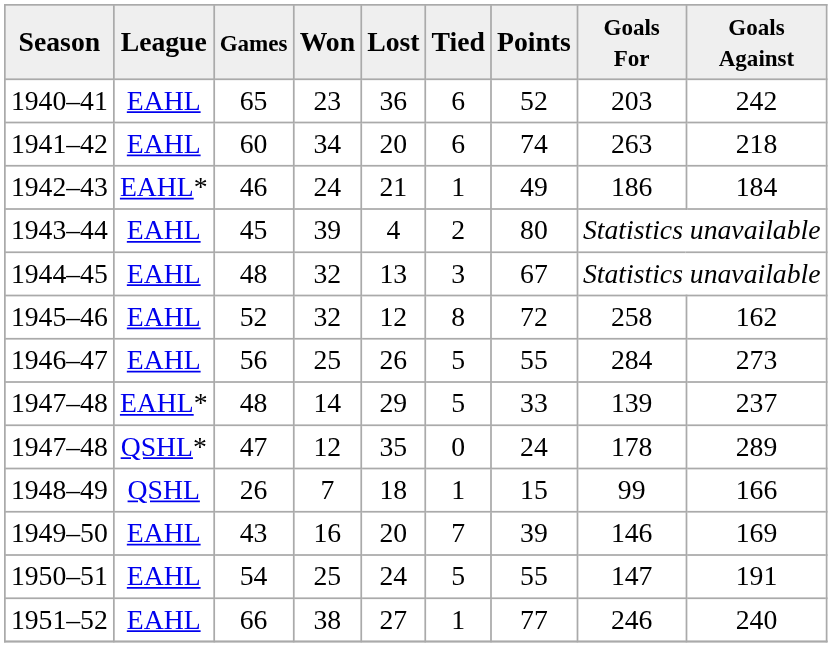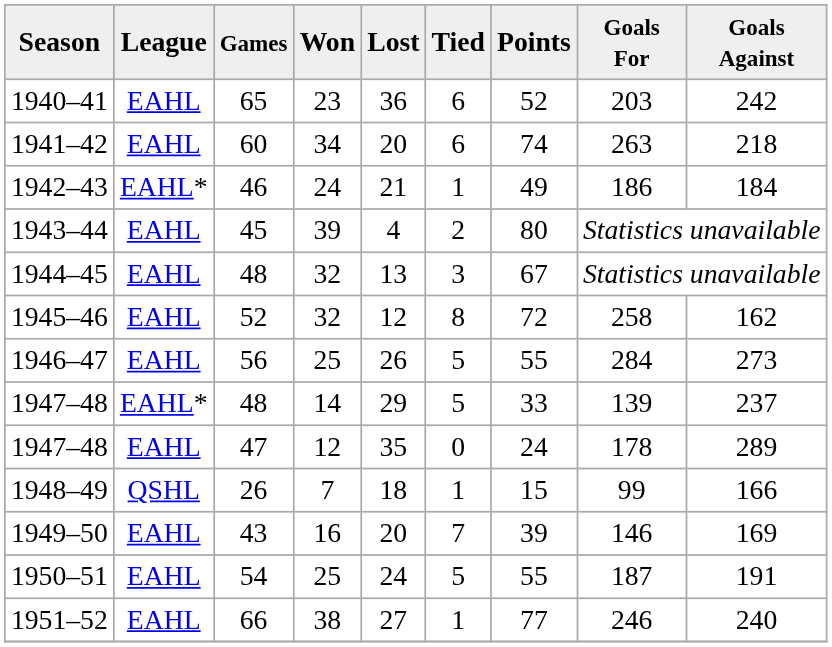 <table border="1" cellpadding="3" cellspacing="1" style="border: 1px #aaaaaa solid; border-collapse: collapse;" textalign="right">
 <tr align="center"  bgcolor="efefef">
 <th>Season</th>
 <th>League</th>
 <th><small>Games</small></th>
 <th>Won</th>
 <th>Lost</th>
 <th>Tied</th>
 <th>Points</th>
 <th><small>Goals<br>For</small></th>
 <th><small>Goals<br>Against</small></th>
 </tr>
 <tr align="center">
 <td>1940–41</td>
 <td><a href='#'>EAHL</a></td>
 <td>65</td>
 <td>23</td>
 <td>36</td>
 <td>6</td>
 <td>52</td>
 <td>203</td>
 <td>242</td>
 </tr>
 <tr align="center">
 <td>1941–42</td>
 <td><a href='#'>EAHL</a></td>
 <td>60</td>
 <td>34</td>
 <td>20</td>
 <td>6</td>
 <td>74</td>
 <td>263</td>
 <td>218</td>
 </tr>
 <tr align="center">
 <td>1942–43</td>
 <td><a href='#'>EAHL</a>*</td>
 <td>46</td>
 <td>24</td>
 <td>21</td>
 <td>1</td>
 <td>49</td>
 <td>186</td>
 <td>184</td>
 </tr>
 <tr align="center">
 <td>1943–44</td>
 <td><a href='#'>EAHL</a></td>
 <td>45</td>
 <td>39</td>
 <td>4</td>
 <td>2</td>
 <td>80</td>
 <td colspan="11"><em>Statistics unavailable</em></td>
 </tr>
 <tr align="center">
 <td>1944–45</td>
 <td><a href='#'>EAHL</a></td>
 <td>48</td>
 <td>32</td>
 <td>13</td>
 <td>3</td>
 <td>67</td>
 <td colspan="11"><em>Statistics unavailable</em></td>
 </tr>
 <tr align="center">
 <td>1945–46</td>
 <td><a href='#'>EAHL</a></td>
 <td>52</td>
 <td>32</td>
 <td>12</td>
 <td>8</td>
 <td>72</td>
 <td>258</td>
 <td>162</td>
 </tr>
 <tr align="center">
 <td>1946–47</td>
 <td><a href='#'>EAHL</a></td>
 <td>56</td>
 <td>25</td>
 <td>26</td>
 <td>5</td>
 <td>55</td>
 <td>284</td>
 <td>273</td>
 </tr>
 <tr align="center">
 <td>1947–48</td>
 <td><a href='#'>EAHL</a>*</td>
 <td>48</td>
 <td>14</td>
 <td>29</td>
 <td>5</td>
 <td>33</td>
 <td>139</td>
 <td>237</td>
 </tr>
 <tr align="center">
 <td>1947–48</td>
-<td><a href='#'>QSHL</a>*</td>
+<td><a href='#'>EAHL</a></td>
 <td>47</td>
 <td>12</td>
 <td>35</td>
 <td>0</td>
 <td>24</td>
 <td>178</td>
 <td>289</td>
 </tr>
 <tr align="center">
 <td>1948–49</td>
 <td><a href='#'>QSHL</a></td>
 <td>26</td>
 <td>7</td>
 <td>18</td>
 <td>1</td>
 <td>15</td>
 <td>99</td>
 <td>166</td>
 </tr>
 <tr align="center">
 <td>1949–50</td>
 <td><a href='#'>EAHL</a></td>
 <td>43</td>
 <td>16</td>
 <td>20</td>
 <td>7</td>
 <td>39</td>
 <td>146</td>
 <td>169</td>
 </tr>
 <tr align="center">
 <td>1950–51</td>
 <td><a href='#'>EAHL</a></td>
 <td>54</td>
 <td>25</td>
 <td>24</td>
 <td>5</td>
 <td>55</td>
-<td>147</td>
+<td>187</td>
 <td>191</td>
 </tr>
 <tr align="center">
 <td>1951–52</td>
 <td><a href='#'>EAHL</a></td>
 <td>66</td>
 <td>38</td>
 <td>27</td>
 <td>1</td>
 <td>77</td>
 <td>246</td>
 <td>240</td>
 </tr>
 <tr align="center">
 </tr>
 </table>
